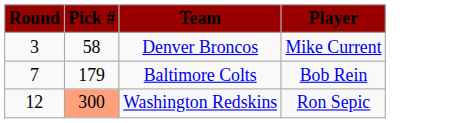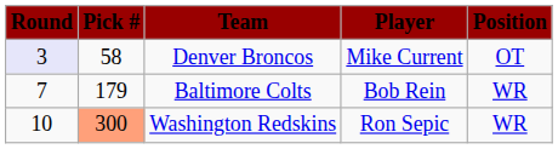 <table class="wikitable" style="text-align:center">
 <tr style="background:#900;">
 <td><strong><span>Round</span></strong></td>
 <td><strong><span>Pick #</span></strong></td>
 <td><strong><span>Team</span></strong></td>
 <td><strong><span>Player</span></strong></td>
+<td><strong><span>Position</span></strong></td>
 </tr>
 <tr>
-<td>3</td>
+<td style="background: lavender;">3</td>
 <td align=center>58</td>
 <td><a href='#'>Denver Broncos</a></td>
 <td><a href='#'>Mike Current</a></td>
+<td><a href='#'>OT</a></td>
 </tr>
 <tr>
 <td>7</td>
 <td align=center>179</td>
 <td><a href='#'>Baltimore Colts</a></td>
 <td><a href='#'>Bob Rein</a></td>
+<td><a href='#'>WR</a></td>
 </tr>
 <tr>
-<td>12</td>
+<td>10</td>
 <td align=center style="background: lightsalmon;">300</td>
 <td><a href='#'>Washington Redskins</a></td>
 <td><a href='#'>Ron Sepic</a></td>
+<td><a href='#'>WR</a></td>
 </tr>
 </table>
